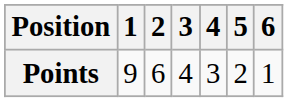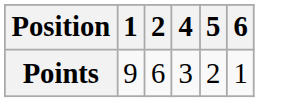 <table class="wikitable" align="center">
 <tr align="center">
 <th><strong>Position</strong></th>
 <th>1</th>
 <th>2</th>
-<th>3</th>
 <th>4</th>
 <th>5</th>
 <th>6</th>
 </tr>
 <tr align="center">
 <th><strong>Points</strong></th>
 <td>9</td>
 <td>6</td>
-<td>4</td>
 <td>3</td>
 <td>2</td>
 <td>1</td>
 </tr>
 </table>
